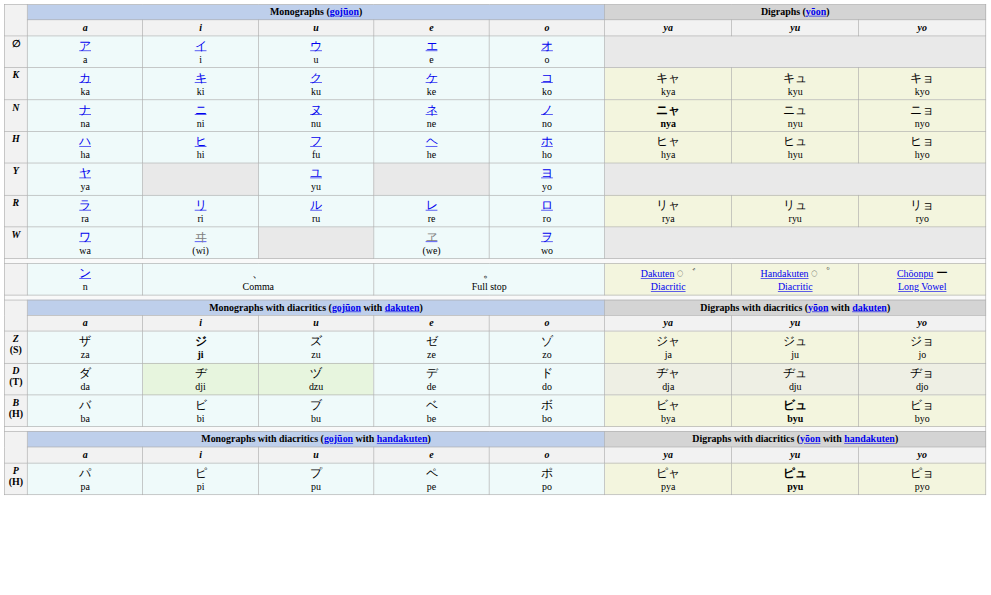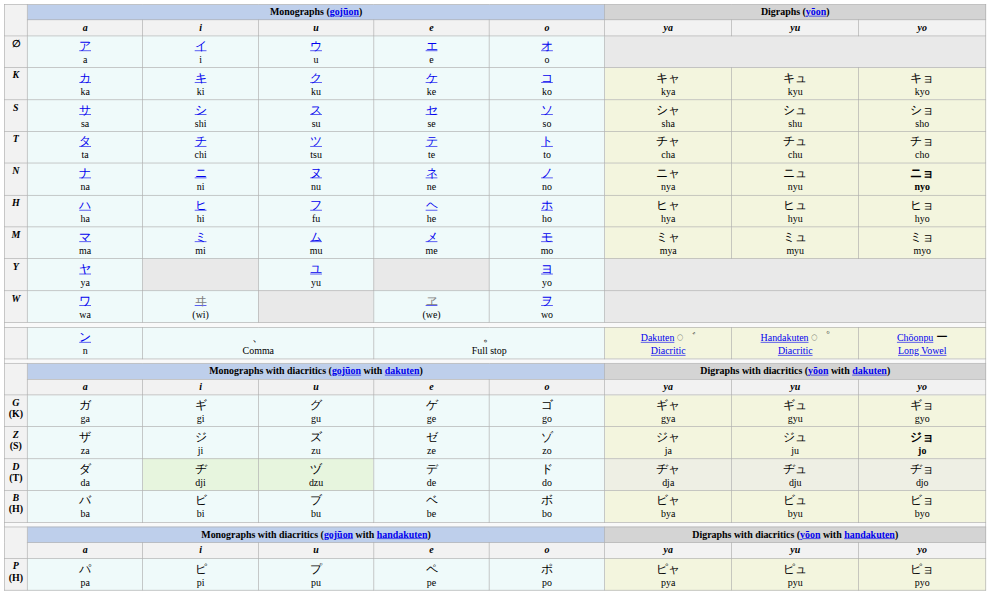 <table class="wikitable nowraplinks" border="0" cellpadding="2" style="vertical-align:top;padding:2px;width:100%;">
 <tr>
 <th rowspan=2 width="2%"></th>
 <th valign=top align=center colspan=5 style="background:#BECFEB;" width="50%">Monographs (<a href='#'>gojūon</a>)</th>
 <th colspan=3 align=center style="background:#D4D4D4;" width="33%">Digraphs (<a href='#'>yōon</a>)</th>
 </tr>
 <tr>
 <th width="10%"><em>a</em></th>
 <th width="10%"><em>i</em></th>
 <th width="10%"><em>u</em></th>
 <th width="10%"><em>e</em></th>
 <th width="10%"><em>o</em></th>
 <th width="11%"><em>ya</em></th>
 <th width="11%"><em>yu</em></th>
 <th width="11%"><em>yo</em></th>
 </tr>
 <tr valign=top align=center>
 <th title="vowels">∅</th>
 <td bgcolor="#EFFAFA"><big><a href='#'>ア</a></big><br>a<br><span></span></td>
 <td bgcolor="#EFFAFA"><big><a href='#'>イ</a></big><br>i<br><span></span></td>
 <td bgcolor="#EFFAFA"><big><a href='#'>ウ</a></big><br>u<br><span></span></td>
 <td bgcolor="#EFFAFA"><big><a href='#'>エ</a></big><br>e<br><span></span></td>
 <td bgcolor="#EFFAFA"><big><a href='#'>オ</a></big><br>o<br><span></span></td>
 <td colspan=3 bgcolor="#E9E9E9"></td>
 </tr>
 <tr valign=top align=center>
 <th><em>K</em></th>
 <td bgcolor="#EFFAFA"><big><a href='#'>カ</a></big><br>ka<br><span></span></td>
 <td bgcolor="#EFFAFA"><big><a href='#'>キ</a></big><br>ki<br><span></span></td>
 <td bgcolor="#EFFAFA"><big><a href='#'>ク</a></big><br>ku<br><span></span></td>
 <td bgcolor="#EFFAFA"><big><a href='#'>ケ</a></big><br>ke<br><span></span></td>
 <td bgcolor="#EFFAFA"><big><a href='#'>コ</a></big><br>ko<br><span></span></td>
 <td bgcolor="#F3F5DE"><big>キャ</big><br>kya<br><span></span></td>
 <td bgcolor="#F3F5DE"><big>キュ</big><br>kyu<br><span></span></td>
 <td bgcolor="#F3F5DE"><big>キョ</big><br>kyo<br><span></span></td>
 </tr>
 <tr valign=top align=center>
+<th><em>S</em></th>
+<td bgcolor="#EFFAFA"><big><a href='#'>サ</a></big><br>sa<br><span></span></td>
+<td bgcolor="#EFFAFA"><big><a href='#'>シ</a></big><br>shi<br><span></span></td>
+<td bgcolor="#EFFAFA"><big><a href='#'>ス</a></big><br>su<br><span></span></td>
+<td bgcolor="#EFFAFA"><big><a href='#'>セ</a></big><br>se<br><span></span></td>
+<td bgcolor="#EFFAFA"><big><a href='#'>ソ</a></big><br>so<br><span></span></td>
+<td bgcolor="#F3F5DE"><big>シャ</big><br>sha<br><span></span></td>
+<td bgcolor="#F3F5DE"><big>シュ</big><br>shu<br><span></span></td>
+<td bgcolor="#F3F5DE"><big>ショ</big><br>sho<br><span></span></td>
+</tr>
+<tr valign=top align=center>
+<th><em>T</em></th>
+<td bgcolor="#EFFAFA"><big><a href='#'>タ</a></big><br>ta<br><span></span></td>
+<td bgcolor="#EFFAFA"><big><a href='#'>チ</a></big><br>chi<br><span></span></td>
+<td bgcolor="#EFFAFA"><big><a href='#'>ツ</a></big><br>tsu<br><span></span></td>
+<td bgcolor="#EFFAFA"><big><a href='#'>テ</a></big><br>te<br><span></span></td>
+<td bgcolor="#EFFAFA"><big><a href='#'>ト</a></big><br>to<br><span></span></td>
+<td bgcolor="#F3F5DE"><big>チャ</big><br>cha<br><span></span></td>
+<td bgcolor="#F3F5DE"><big>チュ</big><br>chu<br><span></span></td>
+<td bgcolor="#F3F5DE"><big>チョ</big><br>cho<br><span></span></td>
+</tr>
+<tr valign=top align=center>
 <th><em>N</em></th>
 <td bgcolor="#EFFAFA"><big><a href='#'>ナ</a></big><br>na<br><span></span></td>
 <td bgcolor="#EFFAFA"><big><a href='#'>ニ</a></big><br>ni<br><span></span></td>
 <td bgcolor="#EFFAFA"><big><a href='#'>ヌ</a></big><br>nu<br><span></span></td>
 <td bgcolor="#EFFAFA"><big><a href='#'>ネ</a></big><br>ne<br><span></span></td>
 <td bgcolor="#EFFAFA"><big><a href='#'>ノ</a></big><br>no<br><span></span></td>
-<td bgcolor="#F3F5DE"><strong><big>ニャ</big><br>nya<br><span></span></strong></td>
+<td bgcolor="#F3F5DE"><big>ニャ</big><br>nya<br><span></span></td>
 <td bgcolor="#F3F5DE"><big>ニュ</big><br>nyu<br><span></span></td>
-<td bgcolor="#F3F5DE"><big>ニョ</big><br>nyo<br><span></span></td>
+<td bgcolor="#F3F5DE"><strong><big>ニョ</big><br>nyo<br><span></span></strong></td>
 </tr>
 <tr valign=top align=center>
 <th><em>H</em></th>
 <td bgcolor="#EFFAFA"><big><a href='#'>ハ</a></big><br>ha<br><span></span></td>
 <td bgcolor="#EFFAFA"><big><a href='#'>ヒ</a></big><br>hi<br><span></span></td>
 <td bgcolor="#EFFAFA"><big><a href='#'>フ</a></big><br>fu<br><span></span></td>
 <td bgcolor="#EFFAFA"><big><a href='#'>ヘ</a></big><br>he<br><span></span></td>
 <td bgcolor="#EFFAFA"><big><a href='#'>ホ</a></big><br>ho<br><span></span></td>
 <td bgcolor="#F3F5DE"><big>ヒャ</big><br>hya<br><span></span></td>
 <td bgcolor="#F3F5DE"><big>ヒュ</big><br>hyu<br><span></span></td>
 <td bgcolor="#F3F5DE"><big>ヒョ</big><br>hyo<br><span></span></td>
 </tr>
 <tr valign=top align=center>
+<th><em>M</em></th>
+<td bgcolor="#EFFAFA"><big><a href='#'>マ</a></big><br>ma<br><span></span></td>
+<td bgcolor="#EFFAFA"><big><a href='#'>ミ</a></big><br>mi<br><span></span></td>
+<td bgcolor="#EFFAFA"><big><a href='#'>ム</a></big><br>mu<br><span></span></td>
+<td bgcolor="#EFFAFA"><big><a href='#'>メ</a></big><br>me<br><span></span></td>
+<td bgcolor="#EFFAFA"><big><a href='#'>モ</a></big><br>mo<br><span></span></td>
+<td bgcolor="#F3F5DE"><big>ミャ</big><br>mya<br><span></span></td>
+<td bgcolor="#F3F5DE"><big>ミュ</big><br>myu<br><span></span></td>
+<td bgcolor="#F3F5DE"><big>ミョ</big><br>myo<br><span></span></td>
+</tr>
+<tr valign=top align=center>
 <th><em>Y</em></th>
 <td bgcolor="#EFFAFA"><big><a href='#'>ヤ</a></big><br>ya<br><span></span></td>
 <td bgcolor="#E9E9E9"></td>
 <td bgcolor="#EFFAFA"><big><a href='#'>ユ</a></big><br>yu<br><span></span></td>
 <td bgcolor="#E9E9E9"></td>
 <td bgcolor="#EFFAFA"><big><a href='#'>ヨ</a></big><br>yo<br><span></span></td>
 <td colspan=3 bgcolor="#E9E9E9"></td>
-</tr>
-<tr valign=top align=center>
-<th><em>R</em></th>
-<td bgcolor="#EFFAFA"><big><a href='#'>ラ</a></big><br>ra<br><span></span></td>
-<td bgcolor="#EFFAFA"><big><a href='#'>リ</a></big><br>ri<br><span></span></td>
-<td bgcolor="#EFFAFA"><big><a href='#'>ル</a></big><br>ru<br><span></span></td>
-<td bgcolor="#EFFAFA"><big><a href='#'>レ</a></big><br>re<br><span></span></td>
-<td bgcolor="#EFFAFA"><big><a href='#'>ロ</a></big><br>ro<br><span></span></td>
-<td bgcolor="#F3F5DE"><big>リャ</big><br>rya<br><span></span></td>
-<td bgcolor="#F3F5DE"><big>リュ</big><br>ryu<br><span></span></td>
-<td bgcolor="#F3F5DE"><big>リョ</big><br>ryo<br><span></span></td>
 </tr>
 <tr valign=top align=center>
 <th><em>W</em></th>
 <td bgcolor="#EFFAFA"><big><a href='#'>ワ</a></big><br>wa<br><span></span></td>
 <td bgcolor="#EFFAFA"><a href='#'><big style="color:#808080">ヰ</big></a><br>(wi)<br><span></span></td>
 <td bgcolor="#E9E9E9"></td>
 <td bgcolor="#EFFAFA"><a href='#'><big style="color:#808080">ヱ</big></a><br>(we)<br><span></span></td>
 <td bgcolor="#EFFAFA"><big><a href='#'>ヲ</a></big><br>wo<br><span></span></td>
 <td colspan=3 bgcolor="#E9E9E9"></td>
 </tr>
 <tr>
 <td colspan=9></td>
 </tr>
 <tr valign=top align=center>
 <th></th>
 <td colspan=1 bgcolor="#EFFAFA"><big><a href='#'>ン</a></big><br>n<br><span></span></td>
 <td colspan=2 bgcolor="#EFFAFA"><big>、</big><br>Comma<br><span></span></td>
 <td colspan=2 bgcolor="#EFFAFA"><big>。</big><br>Full stop<br><span></span></td>
 <td bgcolor="#F3F5DE"><a href='#'>Dakuten</a> <big>◌゛</big><br><a href='#'>Diacritic</a><br><span></span></td>
 <td bgcolor="#F3F5DE"><a href='#'>Handakuten</a> <big>◌゜</big><br><a href='#'>Diacritic</a><br><span></span></td>
 <td bgcolor="#F3F5DE"><a href='#'>Chōonpu</a> <big>ー</big><br><a href='#'>Long Vowel</a><br><span></span></td>
 </tr>
 <tr>
 <td colspan=9></td>
 </tr>
 <tr valign=top align=center>
 <th rowspan=2></th>
 <th colspan=5 style="background:#BECFEB;">Monographs with diacritics (<a href='#'>gojūon</a> with <a href='#'>dakuten</a>)</th>
 <th colspan=3 style="background:#D4D4D4;">Digraphs with diacritics (<a href='#'>yōon</a> with <a href='#'>dakuten</a>)</th>
 </tr>
 <tr>
 <th><em>a</em></th>
 <th><em>i</em></th>
 <th><em>u</em></th>
 <th><em>e</em></th>
 <th><em>o</em></th>
 <th><em>ya</em></th>
 <th><em>yu</em></th>
 <th><em>yo</em></th>
 </tr>
 <tr valign=top align=center>
+<th><em>G</em><br>(K)</th>
+<td bgcolor="#EFFAFA"><big>ガ</big><br>ga<br><span></span></td>
+<td bgcolor="#EFFAFA"><big>ギ</big><br>gi<br><span></span></td>
+<td bgcolor="#EFFAFA"><big>グ</big><br>gu<br><span></span></td>
+<td bgcolor="#EFFAFA"><big>ゲ</big><br>ge<br><span></span></td>
+<td bgcolor="#EFFAFA"><big>ゴ</big><br>go<br><span></span></td>
+<td bgcolor="#F3F5DE"><big>ギャ</big><br>gya<br><span></span></td>
+<td bgcolor="#F3F5DE"><big>ギュ</big><br>gyu<br><span></span></td>
+<td bgcolor="#F3F5DE"><big>ギョ</big><br>gyo<br><span></span></td>
+</tr>
+<tr valign=top align=center>
 <th><em>Z</em><br>(S)</th>
 <td bgcolor="#EFFAFA"><big>ザ</big><br>za<br><span></span></td>
-<td bgcolor="#EFFAFA"><strong><big>ジ</big><br>ji<br><span></span></strong></td>
+<td bgcolor="#EFFAFA"><big>ジ</big><br>ji<br><span></span></td>
 <td bgcolor="#EFFAFA"><big>ズ</big><br>zu<br><span></span></td>
 <td bgcolor="#EFFAFA"><big>ゼ</big><br>ze<br><span></span></td>
 <td bgcolor="#EFFAFA"><big>ゾ</big><br>zo<br><span></span></td>
 <td bgcolor="#F3F5DE"><big>ジャ</big><br>ja<br><span></span></td>
 <td bgcolor="#F3F5DE"><big>ジュ</big><br>ju<br><span></span></td>
-<td bgcolor="#F3F5DE"><big>ジョ</big><br>jo<br><span></span></td>
+<td bgcolor="#F3F5DE"><strong><big>ジョ</big><br>jo<br><span></span></strong></td>
 </tr>
 <tr valign=top align=center>
 <th><em>D</em><br>(T)</th>
 <td bgcolor="#EFFAFA"><big>ダ</big><br>da<br><span></span></td>
 <td bgcolor="#E7F5DE"><span><big>ヂ</big><br>dji<br><span></span></span></td>
 <td bgcolor="#E7F5DE"><span><big>ヅ</big><br>dzu<br><span></span></span></td>
 <td bgcolor="#EFFAFA"><big>デ</big><br>de<br><span></span></td>
 <td bgcolor="#EFFAFA"><big>ド</big><br>do<br><span></span></td>
 <td bgcolor="#EEEFE4"><span><big>ヂャ</big><br>dja<br><span></span></span></td>
 <td bgcolor="#EEEFE4"><span><big>ヂュ</big><br>dju<br><span></span></span></td>
 <td bgcolor="#EEEFE4"><span><big>ヂョ</big><br>djo<br><span></span></span></td>
 </tr>
 <tr valign=top align=center>
 <th><em>B</em><br>(H)</th>
 <td bgcolor="#EFFAFA"><big>バ</big><br>ba<br><span></span></td>
 <td bgcolor="#EFFAFA"><big>ビ</big><br>bi<br><span></span></td>
 <td bgcolor="#EFFAFA"><big>ブ</big><br>bu<br><span></span></td>
 <td bgcolor="#EFFAFA"><big>ベ</big><br>be<br><span></span></td>
 <td bgcolor="#EFFAFA"><big>ボ</big><br>bo<br><span></span></td>
 <td bgcolor="#F3F5DE"><big>ビャ</big><br>bya<br><span></span></td>
-<td bgcolor="#F3F5DE"><strong><big>ビュ</big><br>byu<br><span></span></strong></td>
+<td bgcolor="#F3F5DE"><big>ビュ</big><br>byu<br><span></span></td>
 <td bgcolor="#F3F5DE"><big>ビョ</big><br>byo<br><span></span></td>
 </tr>
 <tr>
 <td colspan=9></td>
 </tr>
 <tr valign=top align=center>
 <th rowspan=2></th>
 <th colspan=5 style="background:#BECFEB;">Monographs with diacritics (<a href='#'>gojūon</a> with <a href='#'>handakuten</a>)</th>
 <th colspan=3 style="background:#D4D4D4;">Digraphs with diacritics (<a href='#'>yōon</a> with <a href='#'>handakuten</a>)</th>
 </tr>
 <tr>
 <th><em>a</em></th>
 <th><em>i</em></th>
 <th><em>u</em></th>
 <th><em>e</em></th>
 <th><em>o</em></th>
 <th><em>ya</em></th>
 <th><em>yu</em></th>
 <th><em>yo</em></th>
 </tr>
 <tr valign=top align=center>
 <th><em>P</em><br>(H)</th>
 <td bgcolor="#EFFAFA"><big>パ</big><br>pa<br><span></span></td>
 <td bgcolor="#EFFAFA"><big>ピ</big><br>pi<br><span></span></td>
 <td bgcolor="#EFFAFA"><big>プ</big><br>pu<br><span></span></td>
 <td bgcolor="#EFFAFA"><big>ペ</big><br>pe<br><span></span></td>
 <td bgcolor="#EFFAFA"><big>ポ</big><br>po<br><span></span></td>
 <td bgcolor="#F3F5DE"><big>ピャ</big><br>pya<br><span></span></td>
-<td bgcolor="#F3F5DE"><strong><big>ピュ</big><br>pyu<br><span></span></strong></td>
+<td bgcolor="#F3F5DE"><big>ピュ</big><br>pyu<br><span></span></td>
 <td bgcolor="#F3F5DE"><big>ピョ</big><br>pyo<br><span></span></td>
 </tr>
 </table>
